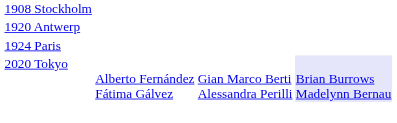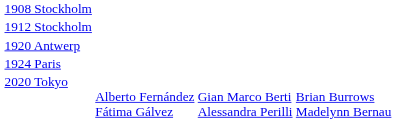 <table>
 <tr>
 <td><a href='#'>1908 Stockholm</a><br></td>
+<td></td>
+<td></td>
+<td></td>
+</tr>
+<tr>
+<td><a href='#'>1912 Stockholm</a><br></td>
 <td></td>
 <td></td>
 <td></td>
 </tr>
 <tr>
 <td><a href='#'>1920 Antwerp</a><br></td>
 <td></td>
 <td></td>
 <td></td>
 </tr>
 <tr>
 <td><a href='#'>1924 Paris</a><br></td>
 <td></td>
 <td></td>
 <td></td>
 </tr>
 <tr valign="top">
 <td><a href='#'>2020 Tokyo</a><br></td>
 <td><br><a href='#'>Alberto Fernández</a><br><a href='#'>Fátima Gálvez</a></td>
 <td><br><a href='#'>Gian Marco Berti</a><br><a href='#'>Alessandra Perilli</a></td>
-<td style="background: lavender;"><br><a href='#'>Brian Burrows</a><br><a href='#'>Madelynn Bernau</a></td>
+<td><br><a href='#'>Brian Burrows</a><br><a href='#'>Madelynn Bernau</a></td>
 </tr>
 </table>
